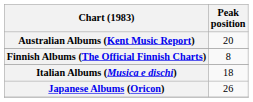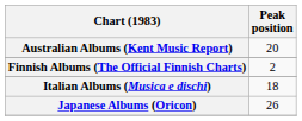 <table class="wikitable sortable plainrowheaders">
 <tr>
 <th>Chart (1983)</th>
 <th>Peak<br>position</th>
 </tr>
 <tr>
 <th scope="row">Australian Albums (<a href='#'>Kent Music Report</a>)</th>
 <td align="center">20</td>
 </tr>
 <tr>
 </tr>
 <tr>
 </tr>
 <tr>
 </tr>
 <tr>
 <th scope="row">Finnish Albums (<a href='#'>The Official Finnish Charts</a>)</th>
-<td align="center">8</td>
+<td align="center">2</td>
 </tr>
 <tr>
 </tr>
 <tr>
 <th scope="row">Italian Albums (<em><a href='#'>Musica e dischi</a></em>)</th>
 <td style="text-align:center;">18</td>
 </tr>
 <tr>
 <th scope="row"><a href='#'>Japanese Albums</a> (<a href='#'>Oricon</a>)</th>
 <td align="center">26</td>
 </tr>
 <tr>
 </tr>
 <tr>
 </tr>
 <tr>
 </tr>
 <tr>
 </tr>
 <tr>
 </tr>
 </table>
